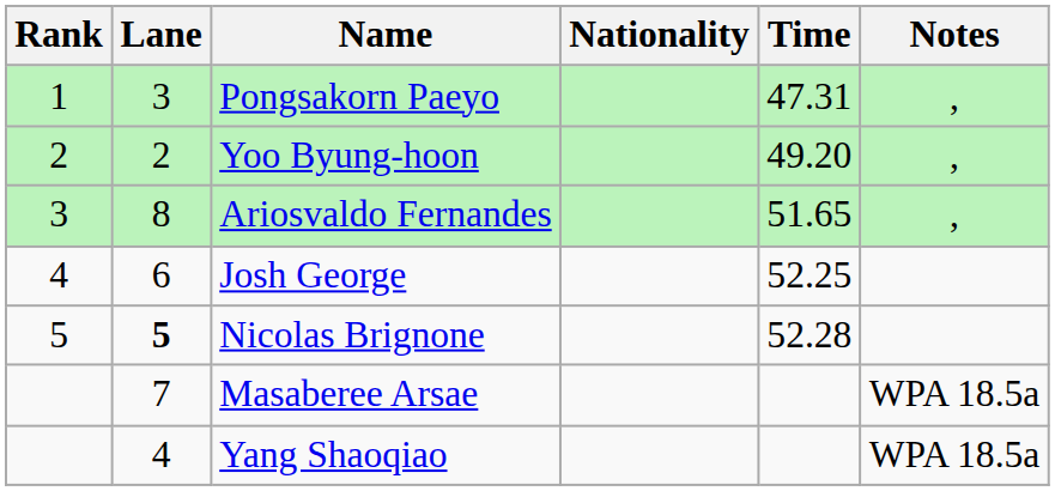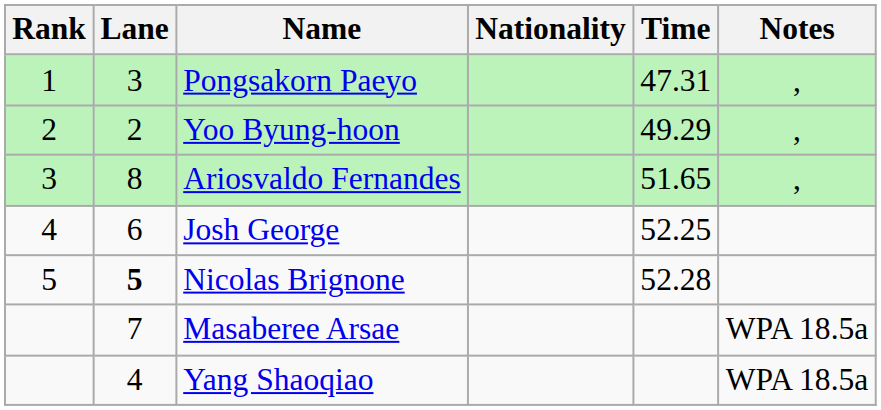 <table class="wikitable sortable" style="text-align:center">
 <tr>
 <th>Rank</th>
 <th>Lane</th>
 <th>Name</th>
 <th>Nationality</th>
 <th>Time</th>
 <th>Notes</th>
 </tr>
 <tr bgcolor=bbf3bb>
 <td>1</td>
 <td>3</td>
 <td align="left"><a href='#'>Pongsakorn Paeyo</a></td>
 <td align="left"></td>
 <td>47.31</td>
 <td>, </td>
 </tr>
 <tr bgcolor=bbf3bb>
 <td>2</td>
 <td>2</td>
 <td align="left"><a href='#'>Yoo Byung-hoon</a></td>
 <td align="left"></td>
-<td>49.20</td>
+<td>49.29</td>
 <td>, </td>
 </tr>
 <tr bgcolor=bbf3bb>
 <td>3</td>
 <td>8</td>
 <td align="left"><a href='#'>Ariosvaldo Fernandes</a></td>
 <td align="left"></td>
 <td>51.65</td>
 <td>, </td>
 </tr>
 <tr>
 <td>4</td>
 <td>6</td>
 <td align="left"><a href='#'>Josh George</a></td>
 <td align="left"></td>
 <td>52.25</td>
 <td></td>
 </tr>
 <tr>
 <td>5</td>
 <td><strong>5</strong></td>
 <td align="left"><a href='#'>Nicolas Brignone</a></td>
 <td align="left"></td>
 <td>52.28</td>
 <td></td>
 </tr>
 <tr>
 <td></td>
 <td>7</td>
 <td align="left"><a href='#'>Masaberee Arsae</a></td>
 <td align="left"></td>
 <td></td>
 <td>WPA 18.5a</td>
 </tr>
 <tr>
 <td></td>
 <td>4</td>
 <td align="left"><a href='#'>Yang Shaoqiao</a></td>
 <td align="left"></td>
 <td></td>
 <td>WPA 18.5a</td>
 </tr>
 </table>
